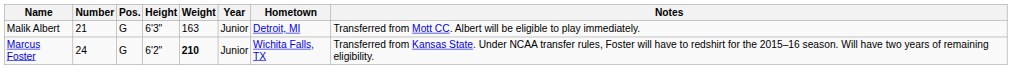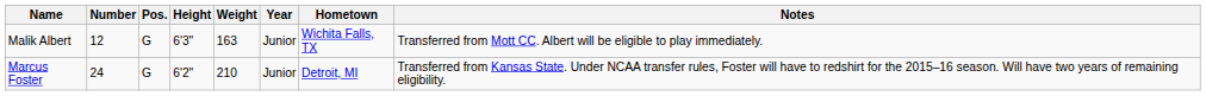 <table class="wikitable sortable" border="1">
 <tr>
 <th>Name</th>
 <th>Number</th>
 <th>Pos.</th>
 <th>Height</th>
 <th>Weight</th>
 <th>Year</th>
 <th>Hometown</th>
 <th class="unsortable">Notes</th>
 </tr>
 <tr>
 <td sortname>Malik Albert</td>
-<td>21</td>
+<td>12</td>
 <td>G</td>
 <td>6'3"</td>
 <td>163</td>
 <td>Junior</td>
-<td><a href='#'>Detroit, MI</a></td>
+<td><a href='#'>Wichita Falls, TX</a></td>
 <td>Transferred from <a href='#'>Mott CC</a>. Albert will be eligible to play immediately.</td>
 </tr>
 <tr>
 <td sortname><a href='#'>Marcus Foster</a></td>
 <td>24</td>
 <td>G</td>
 <td>6'2"</td>
-<td><strong>210</strong></td>
+<td>210</td>
 <td>Junior</td>
-<td><a href='#'>Wichita Falls, TX</a></td>
+<td><a href='#'>Detroit, MI</a></td>
 <td>Transferred from <a href='#'>Kansas State</a>. Under NCAA transfer rules, Foster will have to redshirt for the 2015–16 season. Will have two years of remaining eligibility.</td>
 </tr>
 </table>
